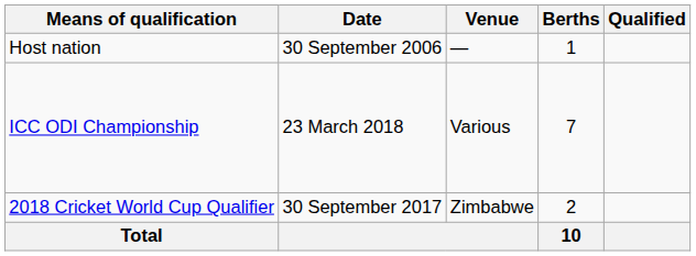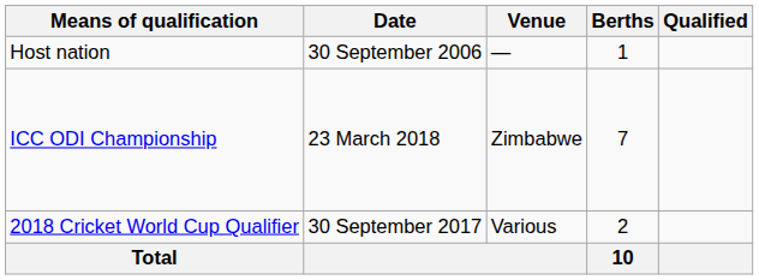 <table class="wikitable">
 <tr>
 <th>Means of qualification</th>
 <th>Date</th>
 <th>Venue</th>
 <th>Berths</th>
 <th>Qualified</th>
 </tr>
 <tr>
 <td>Host nation</td>
 <td>30 September 2006</td>
 <td>—</td>
 <td style="text-align:center">1</td>
 <td></td>
 </tr>
 <tr>
 <td><a href='#'>ICC ODI Championship</a></td>
 <td>23 March 2018</td>
-<td>Various</td>
+<td>Zimbabwe</td>
 <td style="text-align:center">7</td>
 <td><br><br><br><br><br><br></td>
 </tr>
 <tr>
 <td><a href='#'>2018 Cricket World Cup Qualifier</a></td>
 <td>30 September 2017</td>
-<td>Zimbabwe</td>
+<td>Various</td>
 <td style="text-align:center">2</td>
 <td><br></td>
 </tr>
 <tr>
 <th>Total</th>
 <th colspan="2"></th>
 <th>10</th>
 <th></th>
 </tr>
 </table>
